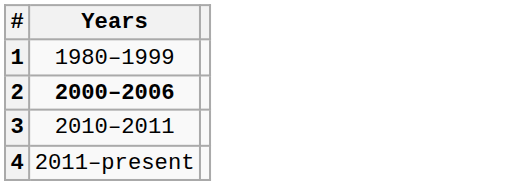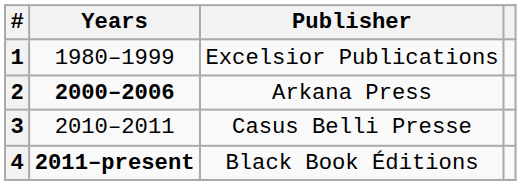 <table class="wikitable" style="font-size:85%; text-align:center; float:left; margin-right:1em;">
 <tr>
 <th scope="col">#</th>
 <th scope="col">Years</th>
+<th scope="col">Publisher</th>
 <th scope="col"></th>
 </tr>
 <tr>
 <th scope="row">1</th>
 <td>1980–1999</td>
+<td>Excelsior Publications</td>
 <td></td>
 </tr>
 <tr>
 <th scope="row">2</th>
 <td><strong>2000–2006</strong></td>
+<td>Arkana Press</td>
 <td></td>
 </tr>
 <tr>
 <th scope="row">3</th>
 <td>2010–2011</td>
+<td>Casus Belli Presse</td>
 <td></td>
 </tr>
 <tr>
 <th scope="row">4</th>
-<td>2011–present</td>
+<td><strong>2011–present</strong></td>
+<td>Black Book Éditions</td>
 <td></td>
 </tr>
 </table>
